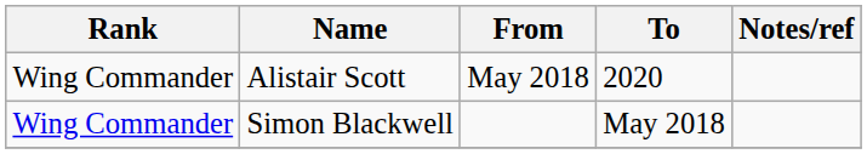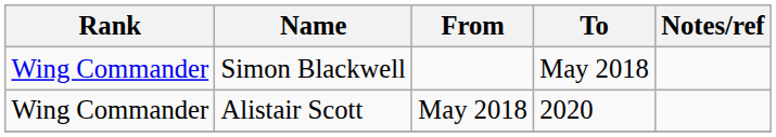 <table class="wikitable">
 <tr>
 <th>Rank</th>
 <th>Name</th>
 <th>From</th>
 <th>To</th>
 <th>Notes/ref</th>
 </tr>
 <tr>
+<td><a href='#'>Wing Commander</a></td>
+<td>Simon Blackwell</td>
+<td></td>
+<td>May 2018</td>
+<td></td>
+</tr>
+<tr>
 <td>Wing Commander</td>
 <td>Alistair Scott</td>
 <td>May 2018</td>
 <td>2020</td>
 <td></td>
 </tr>
 <tr>
-<td><a href='#'>Wing Commander</a></td>
-<td>Simon Blackwell</td>
-<td></td>
-<td>May 2018</td>
-<td></td>
-</tr>
-<tr>
 </tr>
 </table>
